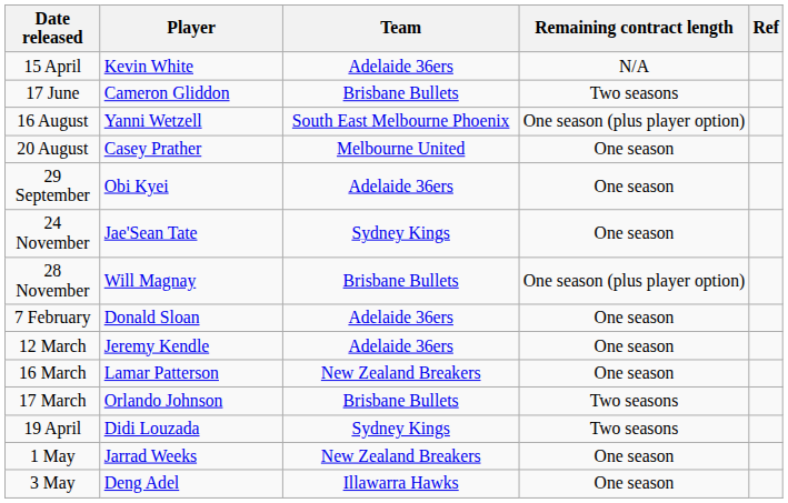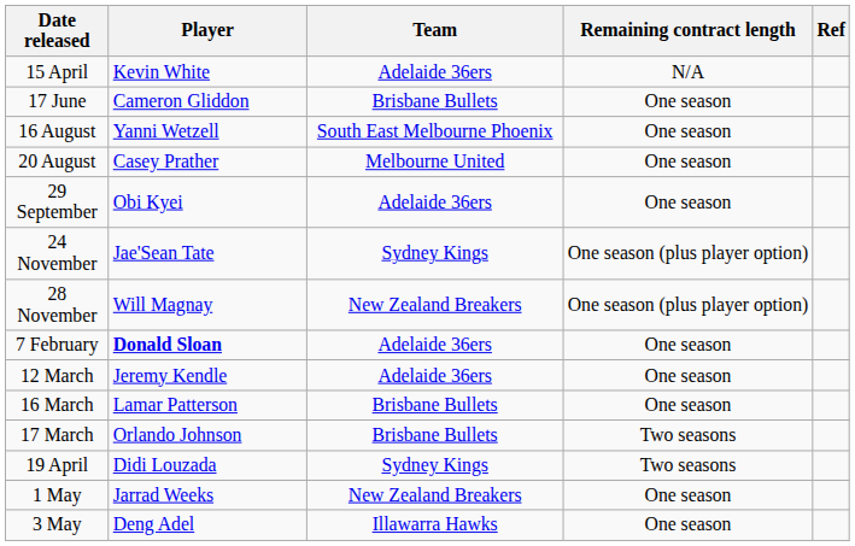 <table class="wikitable sortable" style="text-align:center">
 <tr>
 <th style="width:80px">Date released</th>
 <th style="width:160px">Player</th>
 <th style="width:210px">Team</th>
 <th>Remaining contract length</th>
 <th class="unsortable">Ref</th>
 </tr>
 <tr>
 <td>15 April</td>
 <td align="left"><a href='#'>Kevin White</a></td>
 <td><a href='#'>Adelaide 36ers</a></td>
 <td>N/A</td>
 <td></td>
 </tr>
 <tr>
 <td>17 June</td>
 <td align="left"><a href='#'>Cameron Gliddon</a></td>
 <td><a href='#'>Brisbane Bullets</a></td>
-<td>Two seasons</td>
+<td>One season</td>
 <td></td>
 </tr>
 <tr>
 <td>16 August</td>
 <td align="left"><a href='#'>Yanni Wetzell</a></td>
 <td><a href='#'>South East Melbourne Phoenix</a></td>
-<td>One season (plus player option)</td>
+<td>One season</td>
 <td></td>
 </tr>
 <tr>
 <td>20 August</td>
 <td align="left"><a href='#'>Casey Prather</a></td>
 <td><a href='#'>Melbourne United</a></td>
 <td>One season</td>
 <td></td>
 </tr>
 <tr>
 <td>29 September</td>
 <td align="left"><a href='#'>Obi Kyei</a></td>
 <td><a href='#'>Adelaide 36ers</a></td>
 <td>One season</td>
 <td></td>
 </tr>
 <tr>
 <td>24 November</td>
 <td align="left"><a href='#'>Jae'Sean Tate</a></td>
 <td><a href='#'>Sydney Kings</a></td>
-<td>One season</td>
+<td>One season (plus player option)</td>
 <td></td>
 </tr>
 <tr>
 <td>28 November</td>
 <td align="left"><a href='#'>Will Magnay</a></td>
-<td><a href='#'>Brisbane Bullets</a></td>
+<td><a href='#'>New Zealand Breakers</a></td>
 <td>One season (plus player option)</td>
 <td></td>
 </tr>
 <tr>
 <td>7 February</td>
-<td align="left"><a href='#'>Donald Sloan</a></td>
+<td align="left"><strong><a href='#'>Donald Sloan</a></strong></td>
 <td><a href='#'>Adelaide 36ers</a></td>
 <td>One season</td>
 <td></td>
 </tr>
 <tr>
 <td>12 March</td>
 <td align="left"><a href='#'>Jeremy Kendle</a></td>
 <td><a href='#'>Adelaide 36ers</a></td>
 <td>One season</td>
 <td></td>
 </tr>
 <tr>
 <td>16 March</td>
 <td align="left"><a href='#'>Lamar Patterson</a></td>
-<td><a href='#'>New Zealand Breakers</a></td>
+<td><a href='#'>Brisbane Bullets</a></td>
 <td>One season</td>
 <td></td>
 </tr>
 <tr>
 <td>17 March</td>
 <td align="left"><a href='#'>Orlando Johnson</a></td>
 <td><a href='#'>Brisbane Bullets</a></td>
 <td>Two seasons</td>
 <td></td>
 </tr>
 <tr>
 <td>19 April</td>
 <td align="left"><a href='#'>Didi Louzada</a></td>
 <td><a href='#'>Sydney Kings</a></td>
 <td>Two seasons</td>
 <td></td>
 </tr>
 <tr>
 <td>1 May</td>
 <td align="left"><a href='#'>Jarrad Weeks</a></td>
 <td><a href='#'>New Zealand Breakers</a></td>
 <td>One season</td>
 <td></td>
 </tr>
 <tr>
 <td>3 May</td>
 <td align="left"><a href='#'>Deng Adel</a></td>
 <td><a href='#'>Illawarra Hawks</a></td>
 <td>One season</td>
 <td></td>
 </tr>
 </table>
